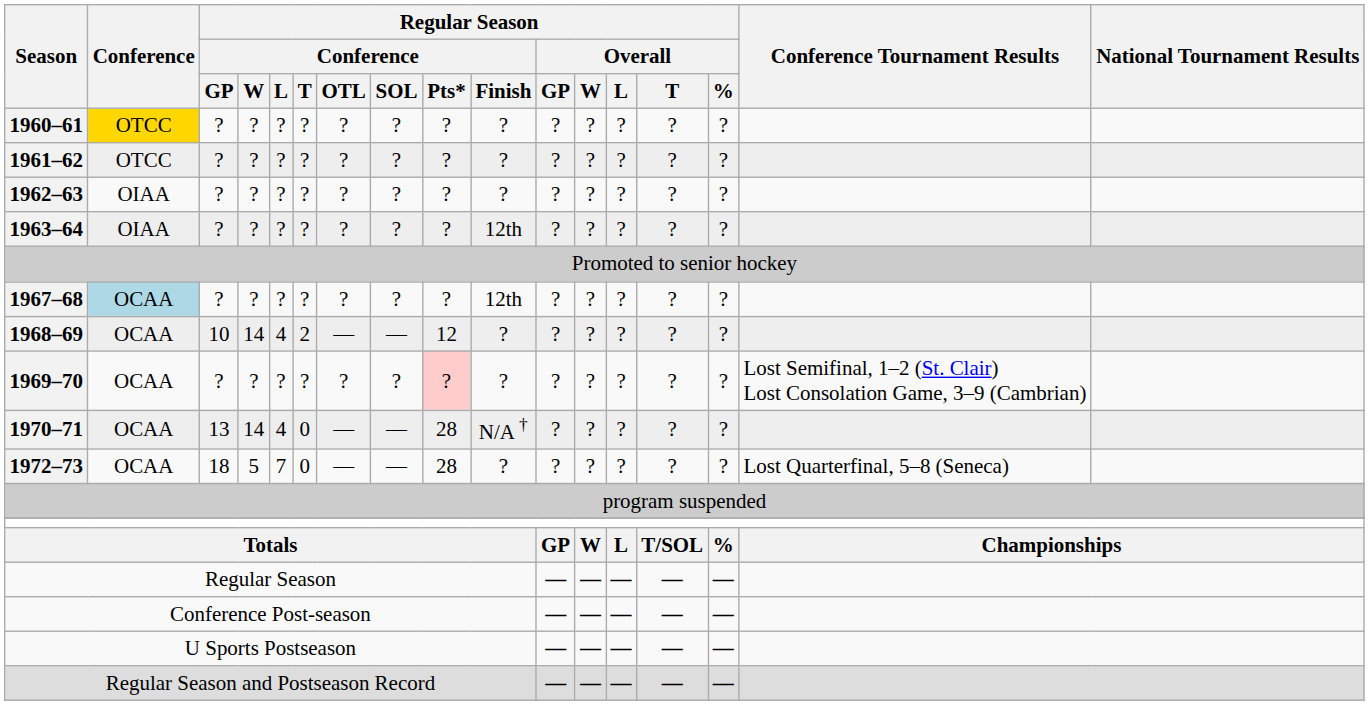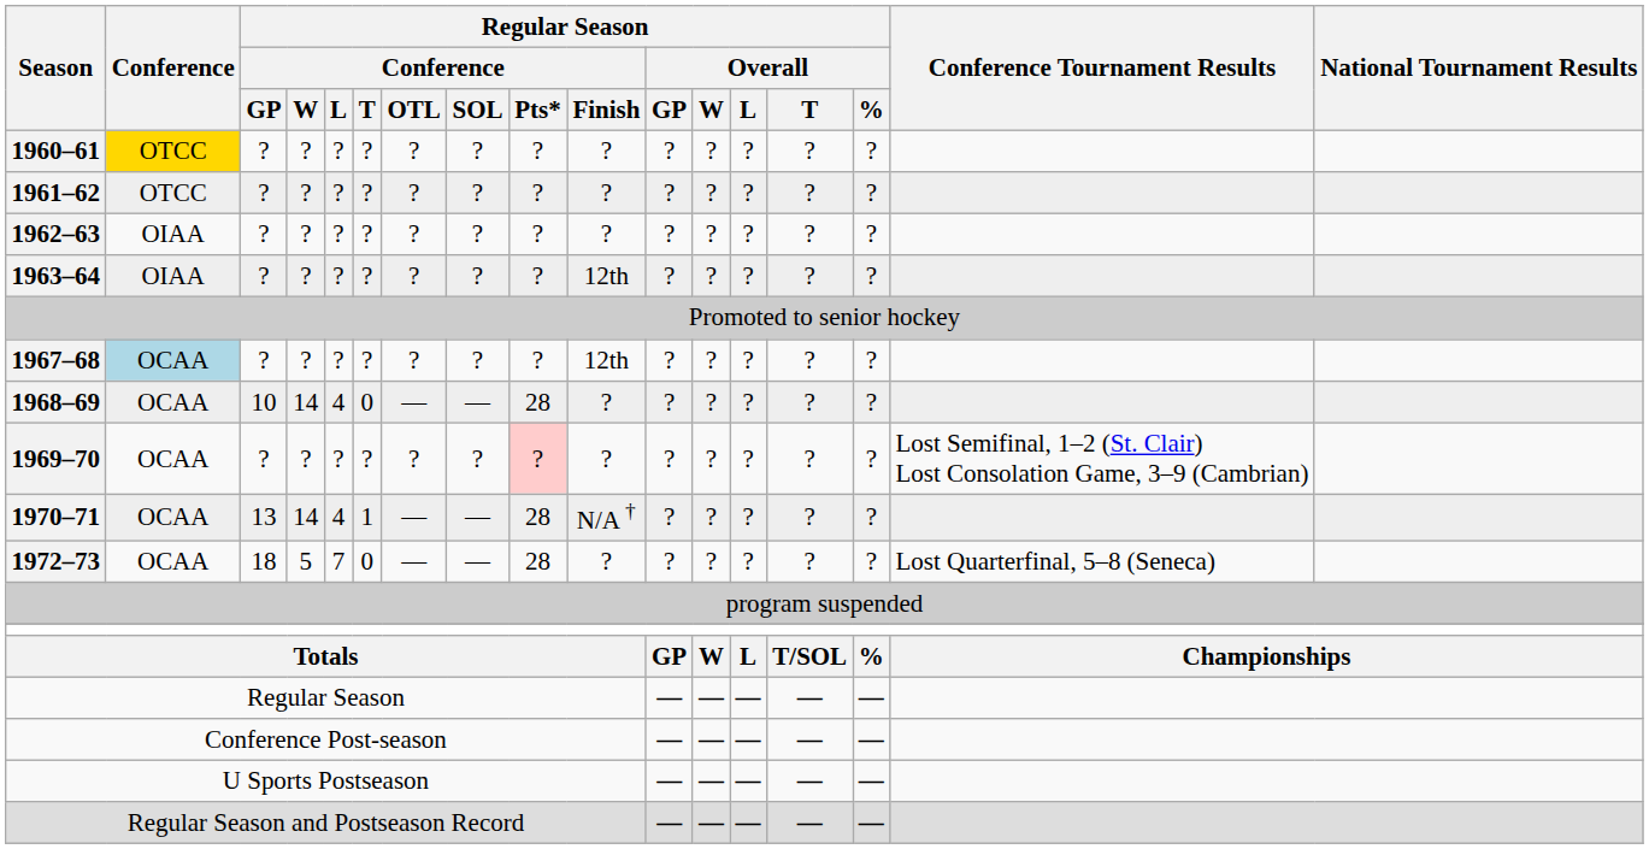 <table class="wikitable" style="text-align: center; font-size: 95%">
 <tr>
 <th rowspan="3">Season</th>
 <th rowspan="3">Conference</th>
 <th colspan="13">Regular Season</th>
 <th rowspan="3">Conference Tournament Results</th>
 <th rowspan="3">National Tournament Results</th>
 </tr>
 <tr>
 <th colspan="8">Conference</th>
 <th colspan="5">Overall</th>
 </tr>
 <tr>
 <th>GP</th>
 <th>W</th>
 <th>L</th>
 <th>T</th>
 <th>OTL</th>
 <th>SOL</th>
 <th>Pts*</th>
 <th>Finish</th>
 <th>GP</th>
 <th>W</th>
 <th>L</th>
 <th>T</th>
 <th>%</th>
 </tr>
 <tr>
 <th>1960–61</th>
 <td style="background: gold;">OTCC</td>
 <td>?</td>
 <td>?</td>
 <td>?</td>
 <td>?</td>
 <td>?</td>
 <td>?</td>
 <td>?</td>
 <td>?</td>
 <td>?</td>
 <td>?</td>
 <td>?</td>
 <td>?</td>
 <td>?</td>
 <td align="left"></td>
 <td align="left"></td>
 </tr>
 <tr bgcolor=eeeeee>
 <th>1961–62</th>
 <td>OTCC</td>
 <td>?</td>
 <td>?</td>
 <td>?</td>
 <td>?</td>
 <td>?</td>
 <td>?</td>
 <td>?</td>
 <td>?</td>
 <td>?</td>
 <td>?</td>
 <td>?</td>
 <td>?</td>
 <td>?</td>
 <td align="left"></td>
 <td align="left"></td>
 </tr>
 <tr>
 <th>1962–63</th>
 <td>OIAA</td>
 <td>?</td>
 <td>?</td>
 <td>?</td>
 <td>?</td>
 <td>?</td>
 <td>?</td>
 <td>?</td>
 <td>?</td>
 <td>?</td>
 <td>?</td>
 <td>?</td>
 <td>?</td>
 <td>?</td>
 <td align="left"></td>
 <td align="left"></td>
 </tr>
 <tr bgcolor=eeeeee>
 <th>1963–64</th>
 <td>OIAA</td>
 <td>?</td>
 <td>?</td>
 <td>?</td>
 <td>?</td>
 <td>?</td>
 <td>?</td>
 <td>?</td>
 <td>12th</td>
 <td>?</td>
 <td>?</td>
 <td>?</td>
 <td>?</td>
 <td>?</td>
 <td align="left"></td>
 <td align="left"></td>
 </tr>
 <tr bgcolor=cccccc>
 <td colspan=18>Promoted to senior hockey</td>
 </tr>
 <tr>
 <th>1967–68</th>
 <td style="background: lightblue;">OCAA</td>
 <td>?</td>
 <td>?</td>
 <td>?</td>
 <td>?</td>
 <td>?</td>
 <td>?</td>
 <td>?</td>
 <td>12th</td>
 <td>?</td>
 <td>?</td>
 <td>?</td>
 <td>?</td>
 <td>?</td>
 <td align="left"></td>
 <td align="left"></td>
 </tr>
 <tr bgcolor=eeeeee>
 <th>1968–69</th>
 <td>OCAA</td>
 <td>10</td>
 <td>14</td>
 <td>4</td>
-<td>2</td>
+<td>0</td>
 <td>—</td>
 <td>—</td>
-<td>12</td>
+<td>28</td>
 <td>?</td>
 <td>?</td>
 <td>?</td>
 <td>?</td>
 <td>?</td>
 <td>?</td>
 <td align="left"></td>
 <td align="left"></td>
 </tr>
 <tr>
 <th>1969–70</th>
 <td>OCAA</td>
 <td>?</td>
 <td>?</td>
 <td>?</td>
 <td>?</td>
 <td>?</td>
 <td>?</td>
 <td bgcolor=ffcccc>?</td>
 <td>?</td>
 <td>?</td>
 <td>?</td>
 <td>?</td>
 <td>?</td>
 <td>?</td>
 <td align="left">Lost Semifinal, 1–2 (<a href='#'>St. Clair</a>)<br>Lost Consolation Game, 3–9 (Cambrian)</td>
 <td align="left"></td>
 </tr>
 <tr bgcolor=eeeeee>
 <th>1970–71</th>
 <td>OCAA</td>
 <td>13</td>
 <td>14</td>
 <td>4</td>
-<td>0</td>
+<td>1</td>
 <td>—</td>
 <td>—</td>
 <td>28</td>
 <td>N/A <sup>†</sup></td>
 <td>?</td>
 <td>?</td>
 <td>?</td>
 <td>?</td>
 <td>?</td>
 <td align="left"></td>
 <td align="left"></td>
 </tr>
 <tr>
 <th>1972–73</th>
 <td>OCAA</td>
 <td>18</td>
 <td>5</td>
 <td>7</td>
 <td>0</td>
 <td>—</td>
 <td>—</td>
 <td>28</td>
 <td>?</td>
 <td>?</td>
 <td>?</td>
 <td>?</td>
 <td>?</td>
 <td>?</td>
 <td align="left">Lost Quarterfinal, 5–8 (Seneca)</td>
 <td align="left"></td>
 </tr>
 <tr bgcolor=cccccc>
 <td colspan=18>program suspended</td>
 </tr>
 <tr>
 </tr>
 <tr ->
 </tr>
 <tr>
 <td colspan="17" style="background:#fff;"></td>
 </tr>
 <tr>
 <th colspan="10">Totals</th>
 <th>GP</th>
 <th>W</th>
 <th>L</th>
 <th>T/SOL</th>
 <th>%</th>
 <th colspan="2">Championships</th>
 </tr>
 <tr>
 <td colspan="10">Regular Season</td>
 <td><strong>—</strong></td>
 <td><strong>—</strong></td>
 <td><strong>—</strong></td>
 <td><strong>—</strong></td>
 <td><strong>—</strong></td>
 <td colspan="2" align="left"></td>
 </tr>
 <tr>
 <td colspan="10">Conference Post-season</td>
 <td><strong>—</strong></td>
 <td><strong>—</strong></td>
 <td><strong>—</strong></td>
 <td><strong>—</strong></td>
 <td><strong>—</strong></td>
 <td colspan="2" align="left"></td>
 </tr>
 <tr>
 <td colspan="10">U Sports Postseason</td>
 <td><strong>—</strong></td>
 <td><strong>—</strong></td>
 <td><strong>—</strong></td>
 <td><strong>—</strong></td>
 <td><strong>—</strong></td>
 <td colspan="2" align="left"></td>
 </tr>
 <tr bgcolor=dddddd>
 <td colspan="10">Regular Season and Postseason Record</td>
 <td><strong>—</strong></td>
 <td><strong>—</strong></td>
 <td><strong>—</strong></td>
 <td><strong>—</strong></td>
 <td><strong>—</strong></td>
 <td colspan="2" align="left"></td>
 </tr>
 </table>
